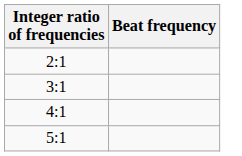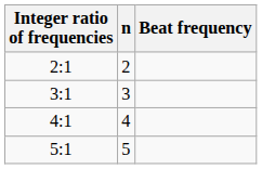 <table class="wikitable float-right" style="text-align:center">
 <tr>
 <th>Integer ratio<br>of frequencies<br></th>
+<th>n</th>
 <th>Beat frequency<br></th>
 </tr>
 <tr>
 <td>2:1</td>
+<td>2</td>
 <td></td>
 </tr>
 <tr>
 <td>3:1</td>
+<td>3</td>
 <td></td>
 </tr>
 <tr>
 <td>4:1</td>
+<td>4</td>
 <td></td>
 </tr>
 <tr>
 <td>5:1</td>
+<td>5</td>
 <td></td>
 </tr>
 </table>
